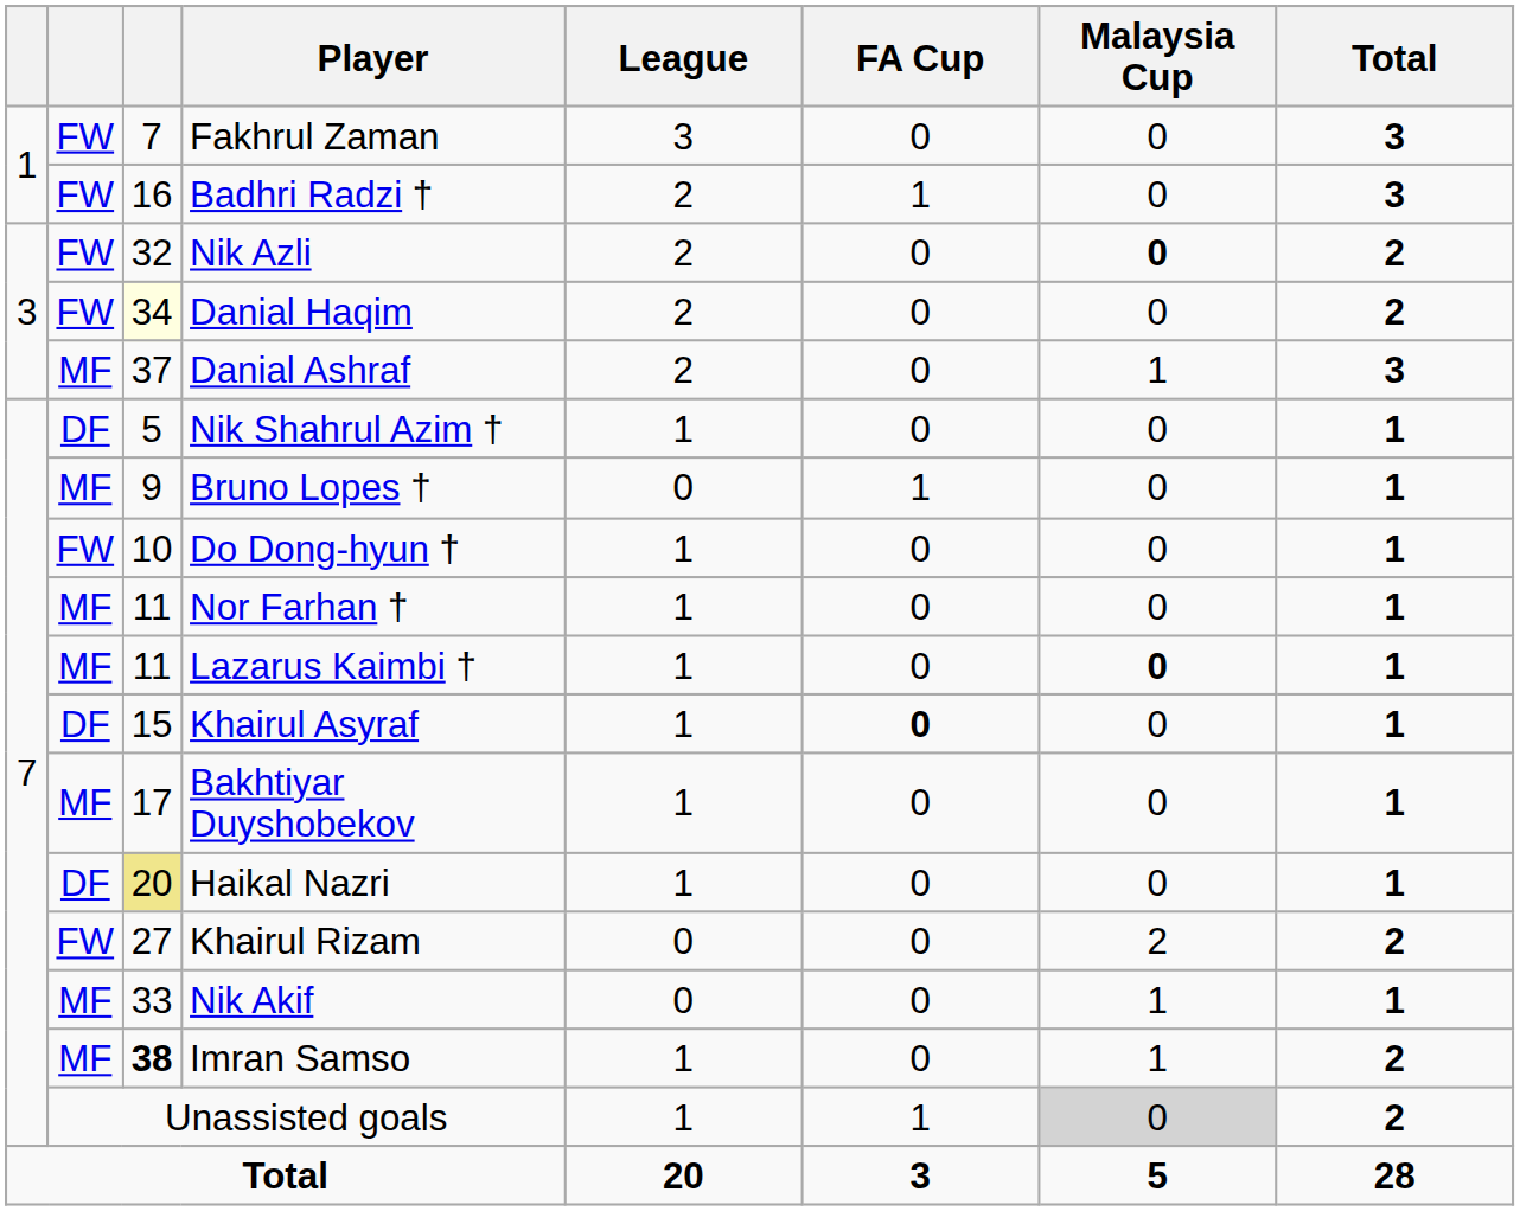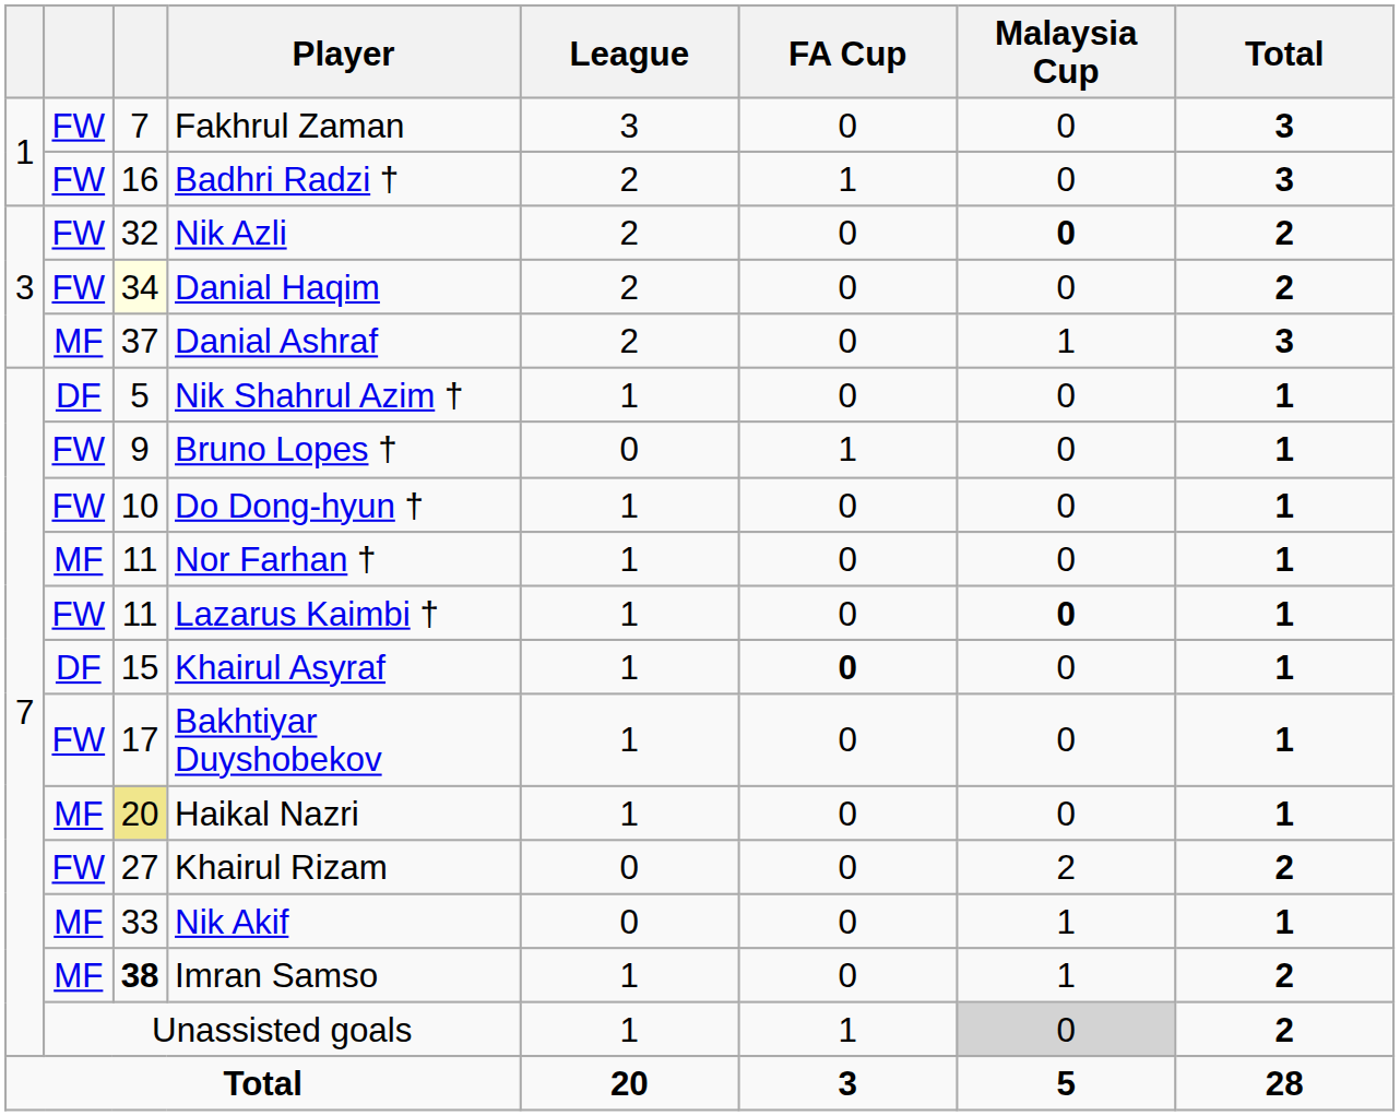 <table class="wikitable sortable" style="font-size: 95%; text-align: center;">
 <tr>
 <th width=10></th>
 <th width=10></th>
 <th width=10></th>
 <th width=150>Player</th>
 <th width=90>League</th>
 <th width=90>FA Cup</th>
 <th width=90>Malaysia Cup</th>
 <th width=90>Total</th>
 </tr>
 <tr>
 <td rowspan=2>1</td>
 <td><a href='#'>FW</a></td>
 <td>7</td>
 <td align=left> Fakhrul Zaman</td>
 <td>3</td>
 <td>0</td>
 <td>0</td>
 <td><strong>3</strong></td>
 </tr>
 <tr>
 <td><a href='#'>FW</a></td>
 <td>16</td>
 <td align=left> <a href='#'>Badhri Radzi</a> †</td>
 <td>2</td>
 <td>1</td>
 <td>0</td>
 <td><strong>3</strong></td>
 </tr>
 <tr>
 <td rowspan=3>3</td>
 <td><a href='#'>FW</a></td>
 <td>32</td>
 <td align=left> <a href='#'>Nik Azli</a></td>
 <td>2</td>
 <td>0</td>
 <td><strong>0</strong></td>
 <td><strong>2</strong></td>
 </tr>
 <tr>
 <td><a href='#'>FW</a></td>
 <td style="background: lightyellow;">34</td>
 <td align=left> <a href='#'>Danial Haqim</a></td>
 <td>2</td>
 <td>0</td>
 <td>0</td>
 <td><strong>2</strong></td>
 </tr>
 <tr>
 <td><a href='#'>MF</a></td>
 <td>37</td>
 <td align=left> <a href='#'>Danial Ashraf</a></td>
 <td>2</td>
 <td>0</td>
 <td>1</td>
 <td><strong>3</strong></td>
 </tr>
 <tr>
 <td rowspan=12>7</td>
 <td><a href='#'>DF</a></td>
 <td>5</td>
 <td align=left> <a href='#'>Nik Shahrul Azim</a> †</td>
 <td>1</td>
 <td>0</td>
 <td>0</td>
 <td><strong>1</strong></td>
 </tr>
 <tr>
-<td><a href='#'>MF</a></td>
+<td><a href='#'>FW</a></td>
 <td>9</td>
 <td align=left> <a href='#'>Bruno Lopes</a> †</td>
 <td>0</td>
 <td>1</td>
 <td>0</td>
 <td><strong>1</strong></td>
 </tr>
 <tr>
 <td><a href='#'>FW</a></td>
 <td>10</td>
 <td align=left> <a href='#'>Do Dong-hyun</a> †</td>
 <td>1</td>
 <td>0</td>
 <td>0</td>
 <td><strong>1</strong></td>
 </tr>
 <tr>
 <td><a href='#'>MF</a></td>
 <td>11</td>
 <td align=left> <a href='#'>Nor Farhan</a> †</td>
 <td>1</td>
 <td>0</td>
 <td>0</td>
 <td><strong>1</strong></td>
 </tr>
 <tr>
-<td><a href='#'>MF</a></td>
+<td><a href='#'>FW</a></td>
 <td>11</td>
 <td align=left> <a href='#'>Lazarus Kaimbi</a> †</td>
 <td>1</td>
 <td>0</td>
 <td><strong>0</strong></td>
 <td><strong>1</strong></td>
 </tr>
 <tr>
 <td><a href='#'>DF</a></td>
 <td>15</td>
 <td align=left> <a href='#'>Khairul Asyraf</a></td>
 <td>1</td>
 <td><strong>0</strong></td>
 <td>0</td>
 <td><strong>1</strong></td>
 </tr>
 <tr>
-<td><a href='#'>MF</a></td>
+<td><a href='#'>FW</a></td>
 <td>17</td>
 <td align=left> <a href='#'>Bakhtiyar Duyshobekov</a></td>
 <td>1</td>
 <td>0</td>
 <td>0</td>
 <td><strong>1</strong></td>
 </tr>
 <tr>
-<td><a href='#'>DF</a></td>
+<td><a href='#'>MF</a></td>
 <td style="background: khaki;">20</td>
 <td align=left> Haikal Nazri</td>
 <td>1</td>
 <td>0</td>
 <td>0</td>
 <td><strong>1</strong></td>
 </tr>
 <tr>
 <td><a href='#'>FW</a></td>
 <td>27</td>
 <td align=left> Khairul Rizam</td>
 <td>0</td>
 <td>0</td>
 <td>2</td>
 <td><strong>2</strong></td>
 </tr>
 <tr>
 <td><a href='#'>MF</a></td>
 <td>33</td>
 <td align=left> <a href='#'>Nik Akif</a></td>
 <td>0</td>
 <td>0</td>
 <td>1</td>
 <td><strong>1</strong></td>
 </tr>
 <tr>
 <td><a href='#'>MF</a></td>
 <td><strong>38</strong></td>
 <td align=left> Imran Samso</td>
 <td>1</td>
 <td>0</td>
 <td>1</td>
 <td><strong>2</strong></td>
 </tr>
 <tr>
 <td colspan=3>Unassisted goals</td>
 <td>1</td>
 <td>1</td>
 <td style="background: lightgrey;">0</td>
 <td><strong>2</strong></td>
 </tr>
 <tr class="sortbottom">
 <td colspan=4><strong>Total</strong></td>
 <td><strong>20</strong></td>
 <td><strong>3</strong></td>
 <td><strong>5</strong></td>
 <td><strong>28</strong></td>
 </tr>
 </table>
